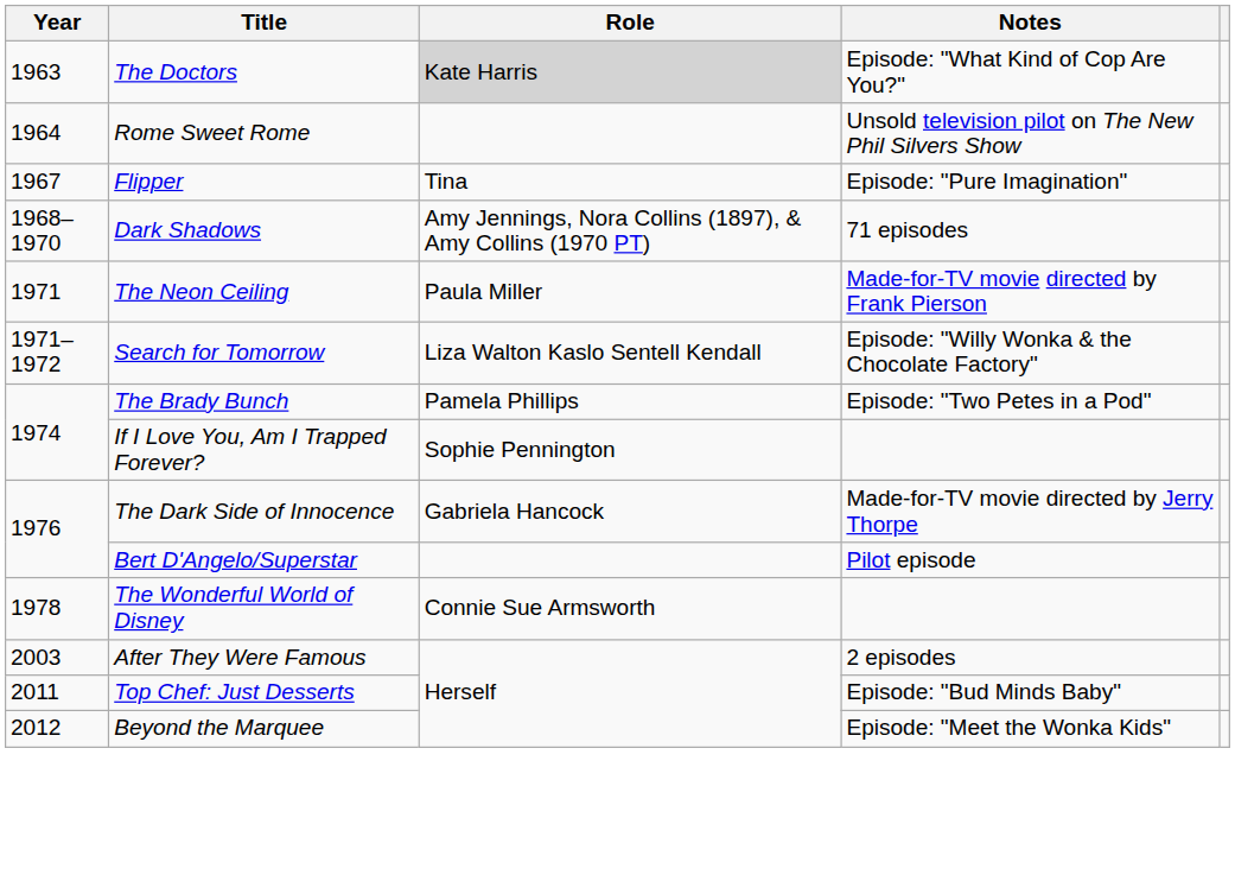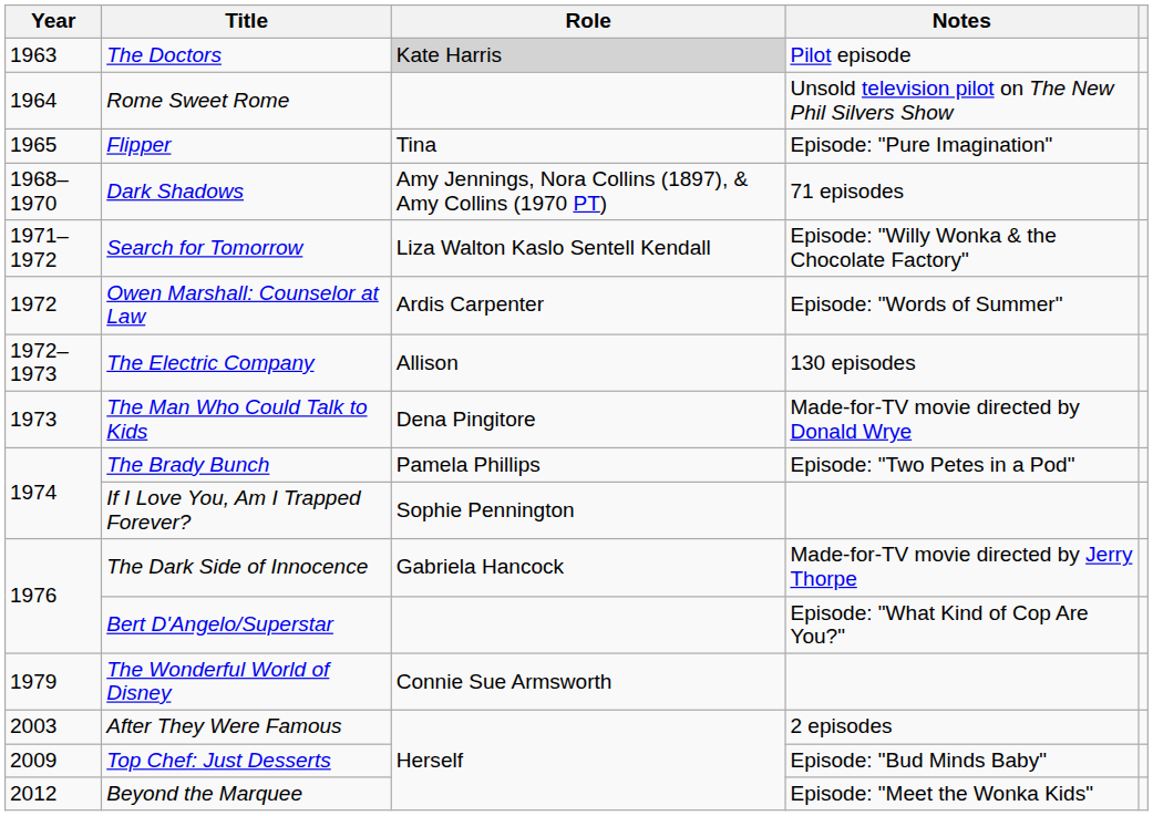 <table class="wikitable sortable">
 <tr>
 <th>Year</th>
 <th>Title</th>
 <th>Role</th>
 <th>Notes</th>
 <th class="unsortable"></th>
 </tr>
 <tr>
 <td>1963</td>
 <td><em><a href='#'>The Doctors</a></em></td>
 <td style="background: lightgrey;">Kate Harris</td>
-<td>Episode: "What Kind of Cop Are You?"</td>
+<td><a href='#'>Pilot</a> episode</td>
 <td></td>
 </tr>
 <tr>
 <td>1964</td>
 <td><em>Rome Sweet Rome</em></td>
 <td></td>
 <td>Unsold <a href='#'>television pilot</a> on <em>The New Phil Silvers Show</em></td>
 <td></td>
 </tr>
 <tr>
-<td>1967</td>
+<td>1965</td>
 <td><em><a href='#'>Flipper</a></em></td>
 <td>Tina</td>
 <td>Episode: "Pure Imagination"</td>
 <td></td>
 </tr>
 <tr>
 <td>1968–1970</td>
 <td><em><a href='#'>Dark Shadows</a></em></td>
 <td>Amy Jennings, Nora Collins (1897), & Amy Collins (1970 <a href='#'>PT</a>)</td>
 <td>71 episodes</td>
 <td></td>
 </tr>
 <tr>
-<td>1971</td>
-<td><em><a href='#'>The Neon Ceiling</a></em></td>
-<td>Paula Miller</td>
-<td><a href='#'>Made-for-TV movie</a> <a href='#'>directed</a> by <a href='#'>Frank Pierson</a></td>
-<td></td>
-</tr>
-<tr>
 <td>1971–1972</td>
 <td><em><a href='#'>Search for Tomorrow</a></em></td>
 <td>Liza Walton Kaslo Sentell Kendall</td>
 <td>Episode: "Willy Wonka & the Chocolate Factory"</td>
+<td></td>
+</tr>
+<tr>
+<td>1972</td>
+<td><em><a href='#'>Owen Marshall: Counselor at Law</a></em></td>
+<td>Ardis Carpenter</td>
+<td>Episode: "Words of Summer"</td>
+<td></td>
+</tr>
+<tr>
+<td>1972–1973</td>
+<td><em><a href='#'>The Electric Company</a></em></td>
+<td>Allison</td>
+<td>130 episodes</td>
+<td></td>
+</tr>
+<tr>
+<td>1973</td>
+<td><em><a href='#'>The Man Who Could Talk to Kids</a></em></td>
+<td>Dena Pingitore</td>
+<td>Made-for-TV movie directed by <a href='#'>Donald Wrye</a></td>
 <td></td>
 </tr>
 <tr>
 <td rowspan="2">1974</td>
 <td><em><a href='#'>The Brady Bunch</a></em></td>
 <td>Pamela Phillips</td>
 <td>Episode: "Two Petes in a Pod"</td>
 <td></td>
 </tr>
 <tr>
 <td><em>If I Love You, Am I Trapped Forever?</em></td>
 <td>Sophie Pennington</td>
 <td></td>
 <td></td>
 </tr>
 <tr>
 <td rowspan="2">1976</td>
 <td><em>The Dark Side of Innocence</em></td>
 <td>Gabriela Hancock</td>
 <td>Made-for-TV movie directed by <a href='#'>Jerry Thorpe</a></td>
 <td></td>
 </tr>
 <tr>
 <td><em><a href='#'>Bert D'Angelo/Superstar</a></em></td>
 <td></td>
-<td><a href='#'>Pilot</a> episode</td>
+<td>Episode: "What Kind of Cop Are You?"</td>
 <td></td>
 </tr>
 <tr>
-<td>1978</td>
+<td>1979</td>
 <td><em><a href='#'>The Wonderful World of Disney</a></em></td>
 <td>Connie Sue Armsworth</td>
 <td></td>
 <td></td>
 </tr>
 <tr>
 <td>2003</td>
 <td><em>After They Were Famous</em></td>
 <td rowspan="3">Herself</td>
 <td>2 episodes</td>
 <td></td>
 </tr>
 <tr>
-<td>2011</td>
+<td>2009</td>
 <td><em><a href='#'>Top Chef: Just Desserts</a></em></td>
 <td>Episode: "Bud Minds Baby"</td>
 <td></td>
 </tr>
 <tr>
 <td>2012</td>
 <td><em>Beyond the Marquee</em></td>
 <td>Episode: "Meet the Wonka Kids"</td>
 <td></td>
 </tr>
 </table>
